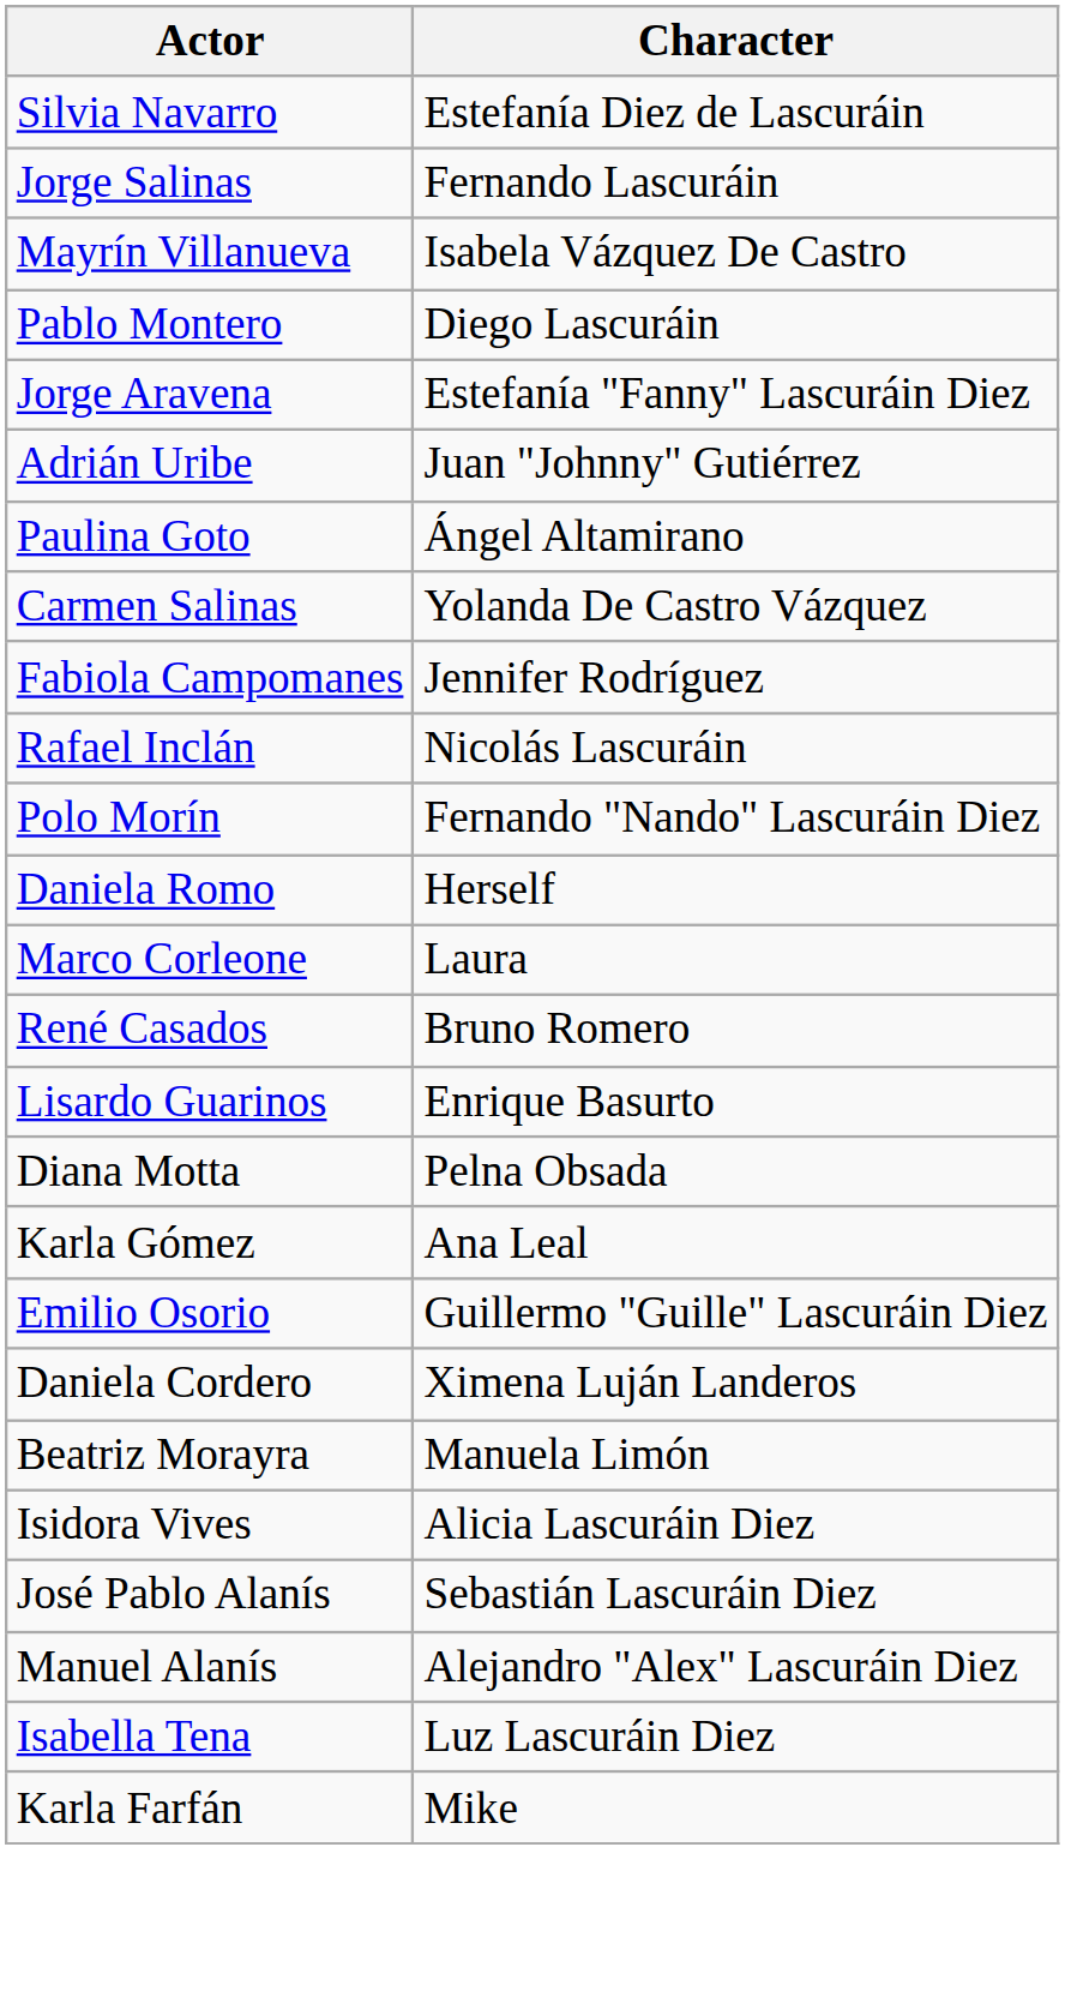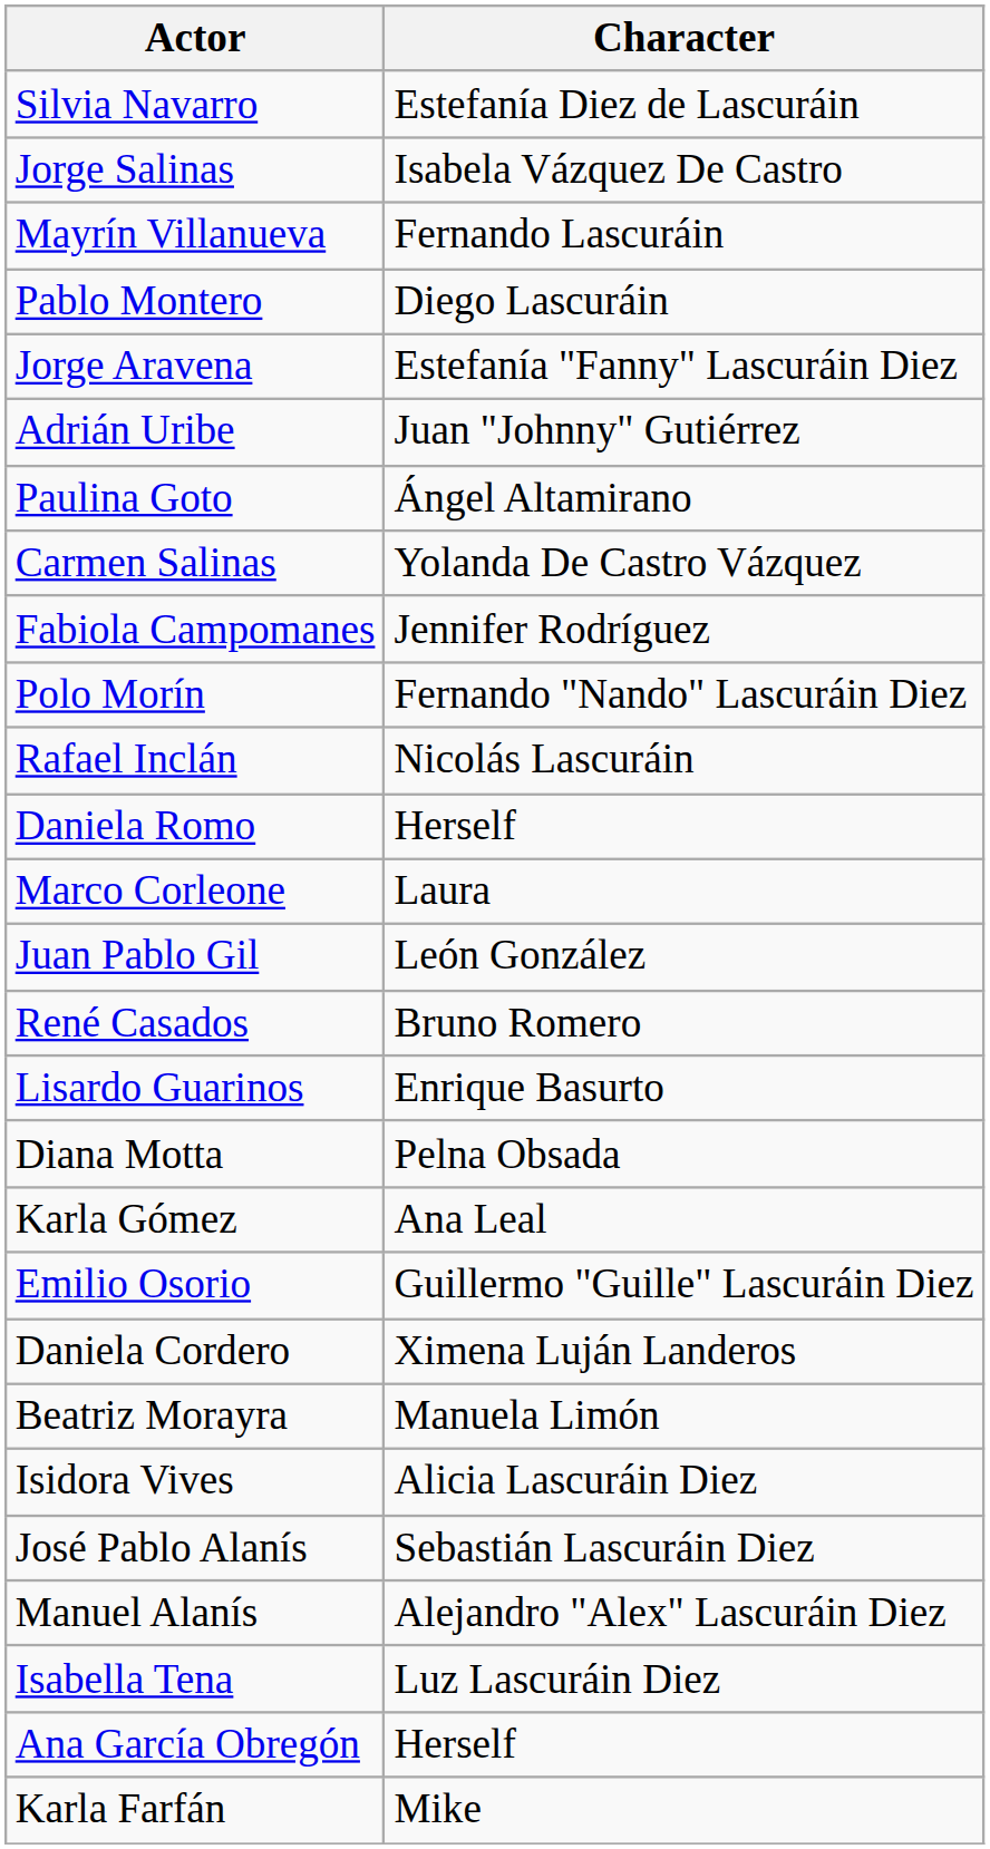 <table class="wikitable">
 <tr>
 <th>Actor</th>
 <th>Character</th>
 </tr>
 <tr>
 <td><a href='#'>Silvia Navarro</a></td>
 <td>Estefanía Diez de Lascuráin</td>
 </tr>
 <tr>
 <td><a href='#'>Jorge Salinas</a></td>
-<td>Fernando Lascuráin</td>
+<td>Isabela Vázquez De Castro</td>
 </tr>
 <tr>
 <td><a href='#'>Mayrín Villanueva</a></td>
-<td>Isabela Vázquez De Castro</td>
+<td>Fernando Lascuráin</td>
 </tr>
 <tr>
 <td><a href='#'>Pablo Montero</a></td>
 <td>Diego Lascuráin</td>
 </tr>
 <tr>
 <td><a href='#'>Jorge Aravena</a></td>
 <td>Estefanía "Fanny" Lascuráin Diez</td>
 </tr>
 <tr>
 <td><a href='#'>Adrián Uribe</a></td>
 <td>Juan "Johnny" Gutiérrez</td>
 </tr>
 <tr>
 <td><a href='#'>Paulina Goto</a></td>
 <td>Ángel Altamirano</td>
 </tr>
 <tr>
 <td><a href='#'>Carmen Salinas</a></td>
 <td>Yolanda De Castro Vázquez</td>
 </tr>
 <tr>
 <td><a href='#'>Fabiola Campomanes</a></td>
 <td>Jennifer Rodríguez</td>
 </tr>
 <tr>
+<td><a href='#'>Polo Morín</a></td>
+<td>Fernando "Nando" Lascuráin Diez</td>
+</tr>
+<tr>
 <td><a href='#'>Rafael Inclán</a></td>
 <td>Nicolás Lascuráin</td>
-</tr>
-<tr>
-<td><a href='#'>Polo Morín</a></td>
-<td>Fernando "Nando" Lascuráin Diez</td>
 </tr>
 <tr>
 <td><a href='#'>Daniela Romo</a></td>
 <td>Herself</td>
 </tr>
 <tr>
 <td><a href='#'>Marco Corleone</a></td>
 <td>Laura</td>
+</tr>
+<tr>
+<td><a href='#'>Juan Pablo Gil</a></td>
+<td>León González</td>
 </tr>
 <tr>
 <td><a href='#'>René Casados</a></td>
 <td>Bruno Romero</td>
 </tr>
 <tr>
 <td><a href='#'>Lisardo Guarinos</a></td>
 <td>Enrique Basurto</td>
 </tr>
 <tr>
 <td>Diana Motta</td>
 <td>Pelna Obsada</td>
 </tr>
 <tr>
 <td>Karla Gómez</td>
 <td>Ana Leal</td>
 </tr>
 <tr>
 <td><a href='#'>Emilio Osorio</a></td>
 <td>Guillermo "Guille" Lascuráin Diez</td>
 </tr>
 <tr>
 <td>Daniela Cordero</td>
 <td>Ximena Luján Landeros</td>
 </tr>
 <tr>
 <td>Beatriz Morayra</td>
 <td>Manuela Limón</td>
 </tr>
 <tr>
 <td>Isidora Vives</td>
 <td>Alicia Lascuráin Diez</td>
 </tr>
 <tr>
 <td>José Pablo Alanís</td>
 <td>Sebastián Lascuráin Diez</td>
 </tr>
 <tr>
 <td>Manuel Alanís</td>
 <td>Alejandro "Alex" Lascuráin Diez</td>
 </tr>
 <tr>
 <td><a href='#'>Isabella Tena</a></td>
 <td>Luz Lascuráin Diez</td>
 </tr>
 <tr>
+<td><a href='#'>Ana García Obregón</a></td>
+<td>Herself</td>
+</tr>
+<tr>
 <td>Karla Farfán</td>
 <td>Mike</td>
 </tr>
 <tr>
 </tr>
 </table>
